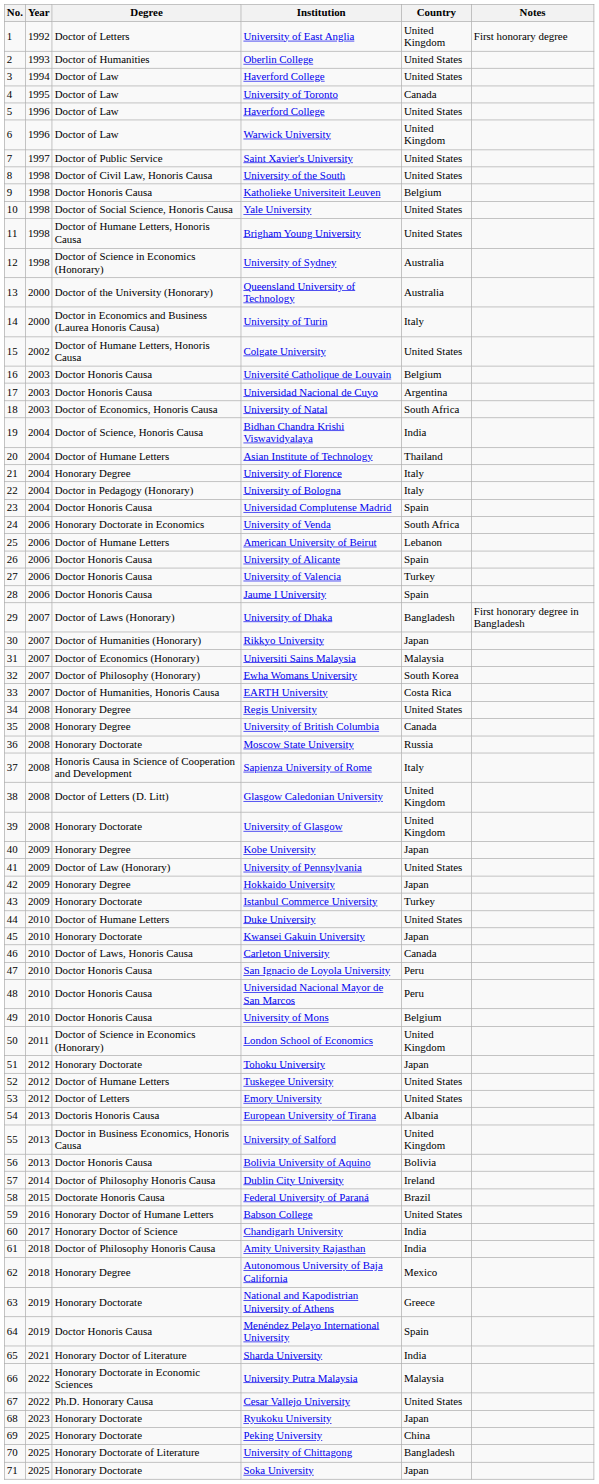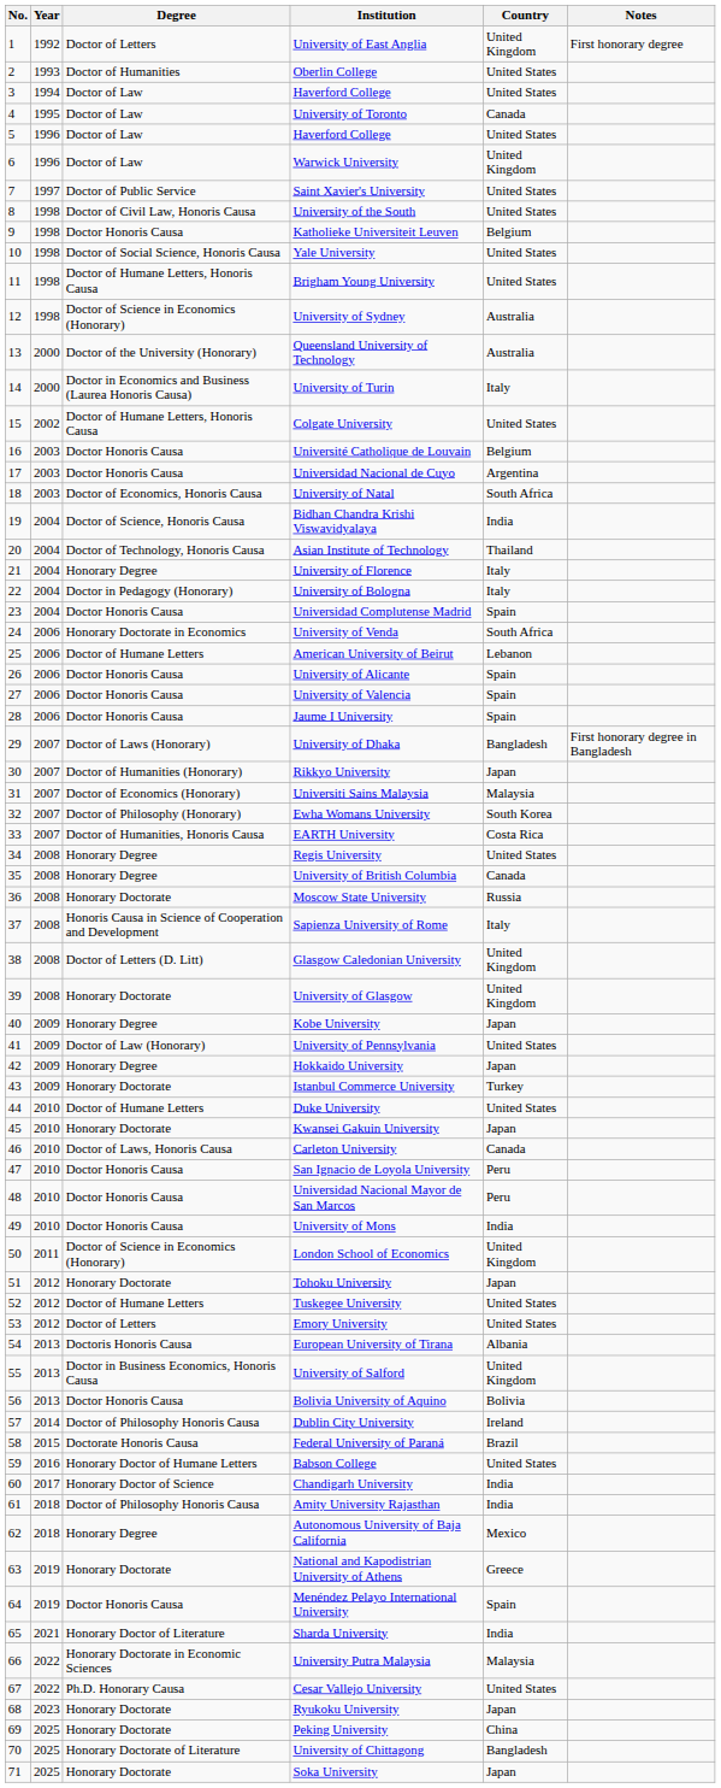 <table class="wikitable sortable">
 <tr>
 <th>No.</th>
 <th>Year</th>
 <th>Degree</th>
 <th>Institution</th>
 <th>Country</th>
 <th>Notes</th>
 </tr>
 <tr>
 <td>1</td>
 <td>1992</td>
 <td>Doctor of Letters</td>
 <td><a href='#'>University of East Anglia</a></td>
 <td>United Kingdom</td>
 <td>First honorary degree</td>
 </tr>
 <tr>
 <td>2</td>
 <td>1993</td>
 <td>Doctor of Humanities</td>
 <td><a href='#'>Oberlin College</a></td>
 <td>United States</td>
 <td></td>
 </tr>
 <tr>
 <td>3</td>
 <td>1994</td>
 <td>Doctor of Law</td>
 <td><a href='#'>Haverford College</a></td>
 <td>United States</td>
 <td></td>
 </tr>
 <tr>
 <td>4</td>
 <td>1995</td>
 <td>Doctor of Law</td>
 <td><a href='#'>University of Toronto</a></td>
 <td>Canada</td>
 <td></td>
 </tr>
 <tr>
 <td>5</td>
 <td>1996</td>
 <td>Doctor of Law</td>
 <td><a href='#'>Haverford College</a></td>
 <td>United States</td>
 <td></td>
 </tr>
 <tr>
 <td>6</td>
 <td>1996</td>
 <td>Doctor of Law</td>
 <td><a href='#'>Warwick University</a></td>
 <td>United Kingdom</td>
 <td></td>
 </tr>
 <tr>
 <td>7</td>
 <td>1997</td>
 <td>Doctor of Public Service</td>
 <td><a href='#'>Saint Xavier's University</a></td>
 <td>United States</td>
 <td></td>
 </tr>
 <tr>
 <td>8</td>
 <td>1998</td>
 <td>Doctor of Civil Law, Honoris Causa</td>
 <td><a href='#'>University of the South</a></td>
 <td>United States</td>
 <td></td>
 </tr>
 <tr>
 <td>9</td>
 <td>1998</td>
 <td>Doctor Honoris Causa</td>
 <td><a href='#'>Katholieke Universiteit Leuven</a></td>
 <td>Belgium</td>
 <td></td>
 </tr>
 <tr>
 <td>10</td>
 <td>1998</td>
 <td>Doctor of Social Science, Honoris Causa</td>
 <td><a href='#'>Yale University</a></td>
 <td>United States</td>
 <td></td>
 </tr>
 <tr>
 <td>11</td>
 <td>1998</td>
 <td>Doctor of Humane Letters, Honoris Causa</td>
 <td><a href='#'>Brigham Young University</a></td>
 <td>United States</td>
 <td></td>
 </tr>
 <tr>
 <td>12</td>
 <td>1998</td>
 <td>Doctor of Science in Economics (Honorary)</td>
 <td><a href='#'>University of Sydney</a></td>
 <td>Australia</td>
 <td></td>
 </tr>
 <tr>
 <td>13</td>
 <td>2000</td>
 <td>Doctor of the University (Honorary)</td>
 <td><a href='#'>Queensland University of Technology</a></td>
 <td>Australia</td>
 <td></td>
 </tr>
 <tr>
 <td>14</td>
 <td>2000</td>
 <td>Doctor in Economics and Business (Laurea Honoris Causa)</td>
 <td><a href='#'>University of Turin</a></td>
 <td>Italy</td>
 <td></td>
 </tr>
 <tr>
 <td>15</td>
 <td>2002</td>
 <td>Doctor of Humane Letters, Honoris Causa</td>
 <td><a href='#'>Colgate University</a></td>
 <td>United States</td>
 <td></td>
 </tr>
 <tr>
 <td>16</td>
 <td>2003</td>
 <td>Doctor Honoris Causa</td>
 <td><a href='#'>Université Catholique de Louvain</a></td>
 <td>Belgium</td>
 <td></td>
 </tr>
 <tr>
 <td>17</td>
 <td>2003</td>
 <td>Doctor Honoris Causa</td>
 <td><a href='#'>Universidad Nacional de Cuyo</a></td>
 <td>Argentina</td>
 <td></td>
 </tr>
 <tr>
 <td>18</td>
 <td>2003</td>
 <td>Doctor of Economics, Honoris Causa</td>
 <td><a href='#'>University of Natal</a></td>
 <td>South Africa</td>
 <td></td>
 </tr>
 <tr>
 <td>19</td>
 <td>2004</td>
 <td>Doctor of Science, Honoris Causa</td>
 <td><a href='#'>Bidhan Chandra Krishi Viswavidyalaya</a></td>
 <td>India</td>
 <td></td>
 </tr>
 <tr>
 <td>20</td>
 <td>2004</td>
-<td>Doctor of Humane Letters</td>
+<td>Doctor of Technology, Honoris Causa</td>
 <td><a href='#'>Asian Institute of Technology</a></td>
 <td>Thailand</td>
 <td></td>
 </tr>
 <tr>
 <td>21</td>
 <td>2004</td>
 <td>Honorary Degree</td>
 <td><a href='#'>University of Florence</a></td>
 <td>Italy</td>
 <td></td>
 </tr>
 <tr>
 <td>22</td>
 <td>2004</td>
 <td>Doctor in Pedagogy (Honorary)</td>
 <td><a href='#'>University of Bologna</a></td>
 <td>Italy</td>
 <td></td>
 </tr>
 <tr>
 <td>23</td>
 <td>2004</td>
 <td>Doctor Honoris Causa</td>
 <td><a href='#'>Universidad Complutense Madrid</a></td>
 <td>Spain</td>
 <td></td>
 </tr>
 <tr>
 <td>24</td>
 <td>2006</td>
 <td>Honorary Doctorate in Economics</td>
 <td><a href='#'>University of Venda</a></td>
 <td>South Africa</td>
 <td></td>
 </tr>
 <tr>
 <td>25</td>
 <td>2006</td>
 <td>Doctor of Humane Letters</td>
 <td><a href='#'>American University of Beirut</a></td>
 <td>Lebanon</td>
 <td></td>
 </tr>
 <tr>
 <td>26</td>
 <td>2006</td>
 <td>Doctor Honoris Causa</td>
 <td><a href='#'>University of Alicante</a></td>
 <td>Spain</td>
 <td></td>
 </tr>
 <tr>
 <td>27</td>
 <td>2006</td>
 <td>Doctor Honoris Causa</td>
 <td><a href='#'>University of Valencia</a></td>
-<td>Turkey</td>
+<td>Spain</td>
 <td></td>
 </tr>
 <tr>
 <td>28</td>
 <td>2006</td>
 <td>Doctor Honoris Causa</td>
 <td><a href='#'>Jaume I University</a></td>
 <td>Spain</td>
 <td></td>
 </tr>
 <tr>
 <td>29</td>
 <td>2007</td>
 <td>Doctor of Laws (Honorary)</td>
 <td><a href='#'>University of Dhaka</a></td>
 <td>Bangladesh</td>
 <td>First honorary degree in Bangladesh</td>
 </tr>
 <tr>
 <td>30</td>
 <td>2007</td>
 <td>Doctor of Humanities (Honorary)</td>
 <td><a href='#'>Rikkyo University</a></td>
 <td>Japan</td>
 <td></td>
 </tr>
 <tr>
 <td>31</td>
 <td>2007</td>
 <td>Doctor of Economics (Honorary)</td>
 <td><a href='#'>Universiti Sains Malaysia</a></td>
 <td>Malaysia</td>
 <td></td>
 </tr>
 <tr>
 <td>32</td>
 <td>2007</td>
 <td>Doctor of Philosophy (Honorary)</td>
 <td><a href='#'>Ewha Womans University</a></td>
 <td>South Korea</td>
 <td></td>
 </tr>
 <tr>
 <td>33</td>
 <td>2007</td>
 <td>Doctor of Humanities, Honoris Causa</td>
 <td><a href='#'>EARTH University</a></td>
 <td>Costa Rica</td>
 <td></td>
 </tr>
 <tr>
 <td>34</td>
 <td>2008</td>
 <td>Honorary Degree</td>
 <td><a href='#'>Regis University</a></td>
 <td>United States</td>
 <td></td>
 </tr>
 <tr>
 <td>35</td>
 <td>2008</td>
 <td>Honorary Degree</td>
 <td><a href='#'>University of British Columbia</a></td>
 <td>Canada</td>
 <td></td>
 </tr>
 <tr>
 <td>36</td>
 <td>2008</td>
 <td>Honorary Doctorate</td>
 <td><a href='#'>Moscow State University</a></td>
 <td>Russia</td>
 <td></td>
 </tr>
 <tr>
 <td>37</td>
 <td>2008</td>
 <td>Honoris Causa in Science of Cooperation and Development</td>
 <td><a href='#'>Sapienza University of Rome</a></td>
 <td>Italy</td>
 <td></td>
 </tr>
 <tr>
 <td>38</td>
 <td>2008</td>
 <td>Doctor of Letters (D. Litt)</td>
 <td><a href='#'>Glasgow Caledonian University</a></td>
 <td>United Kingdom</td>
 <td></td>
 </tr>
 <tr>
 <td>39</td>
 <td>2008</td>
 <td>Honorary Doctorate</td>
 <td><a href='#'>University of Glasgow</a></td>
 <td>United Kingdom</td>
 <td></td>
 </tr>
 <tr>
 <td>40</td>
 <td>2009</td>
 <td>Honorary Degree</td>
 <td><a href='#'>Kobe University</a></td>
 <td>Japan</td>
 <td></td>
 </tr>
 <tr>
 <td>41</td>
 <td>2009</td>
 <td>Doctor of Law (Honorary)</td>
 <td><a href='#'>University of Pennsylvania</a></td>
 <td>United States</td>
 <td></td>
 </tr>
 <tr>
 <td>42</td>
 <td>2009</td>
 <td>Honorary Degree</td>
 <td><a href='#'>Hokkaido University</a></td>
 <td>Japan</td>
 <td></td>
 </tr>
 <tr>
 <td>43</td>
 <td>2009</td>
 <td>Honorary Doctorate</td>
 <td><a href='#'>Istanbul Commerce University</a></td>
 <td>Turkey</td>
 <td></td>
 </tr>
 <tr>
 <td>44</td>
 <td>2010</td>
 <td>Doctor of Humane Letters</td>
 <td><a href='#'>Duke University</a></td>
 <td>United States</td>
 <td></td>
 </tr>
 <tr>
 <td>45</td>
 <td>2010</td>
 <td>Honorary Doctorate</td>
 <td><a href='#'>Kwansei Gakuin University</a></td>
 <td>Japan</td>
 <td></td>
 </tr>
 <tr>
 <td>46</td>
 <td>2010</td>
 <td>Doctor of Laws, Honoris Causa</td>
 <td><a href='#'>Carleton University</a></td>
 <td>Canada</td>
 <td></td>
 </tr>
 <tr>
 <td>47</td>
 <td>2010</td>
 <td>Doctor Honoris Causa</td>
 <td><a href='#'>San Ignacio de Loyola University</a></td>
 <td>Peru</td>
 <td></td>
 </tr>
 <tr>
 <td>48</td>
 <td>2010</td>
 <td>Doctor Honoris Causa</td>
 <td><a href='#'>Universidad Nacional Mayor de San Marcos</a></td>
 <td>Peru</td>
 <td></td>
 </tr>
 <tr>
 <td>49</td>
 <td>2010</td>
 <td>Doctor Honoris Causa</td>
 <td><a href='#'>University of Mons</a></td>
-<td>Belgium</td>
+<td>India</td>
 <td></td>
 </tr>
 <tr>
 <td>50</td>
 <td>2011</td>
 <td>Doctor of Science in Economics (Honorary)</td>
 <td><a href='#'>London School of Economics</a></td>
 <td>United Kingdom</td>
 <td></td>
 </tr>
 <tr>
 <td>51</td>
 <td>2012</td>
 <td>Honorary Doctorate</td>
 <td><a href='#'>Tohoku University</a></td>
 <td>Japan</td>
 <td></td>
 </tr>
 <tr>
 <td>52</td>
 <td>2012</td>
 <td>Doctor of Humane Letters</td>
 <td><a href='#'>Tuskegee University</a></td>
 <td>United States</td>
 <td></td>
 </tr>
 <tr>
 <td>53</td>
 <td>2012</td>
 <td>Doctor of Letters</td>
 <td><a href='#'>Emory University</a></td>
 <td>United States</td>
 <td></td>
 </tr>
 <tr>
 <td>54</td>
 <td>2013</td>
 <td>Doctoris Honoris Causa</td>
 <td><a href='#'>European University of Tirana</a></td>
 <td>Albania</td>
 <td></td>
 </tr>
 <tr>
 <td>55</td>
 <td>2013</td>
 <td>Doctor in Business Economics, Honoris Causa</td>
 <td><a href='#'>University of Salford</a></td>
 <td>United Kingdom</td>
 <td></td>
 </tr>
 <tr>
 <td>56</td>
 <td>2013</td>
 <td>Doctor Honoris Causa</td>
 <td><a href='#'>Bolivia University of Aquino</a></td>
 <td>Bolivia</td>
 <td></td>
 </tr>
 <tr>
 <td>57</td>
 <td>2014</td>
 <td>Doctor of Philosophy Honoris Causa</td>
 <td><a href='#'>Dublin City University</a></td>
 <td>Ireland</td>
 <td></td>
 </tr>
 <tr>
 <td>58</td>
 <td>2015</td>
 <td>Doctorate Honoris Causa</td>
 <td><a href='#'>Federal University of Paraná</a></td>
 <td>Brazil</td>
 <td></td>
 </tr>
 <tr>
 <td>59</td>
 <td>2016</td>
 <td>Honorary Doctor of Humane Letters</td>
 <td><a href='#'>Babson College</a></td>
 <td>United States</td>
 <td></td>
 </tr>
 <tr>
 <td>60</td>
 <td>2017</td>
 <td>Honorary Doctor of Science</td>
 <td><a href='#'>Chandigarh University</a></td>
 <td>India</td>
 <td></td>
 </tr>
 <tr>
 <td>61</td>
 <td>2018</td>
 <td>Doctor of Philosophy Honoris Causa</td>
 <td><a href='#'>Amity University Rajasthan</a></td>
 <td>India</td>
 <td></td>
 </tr>
 <tr>
 <td>62</td>
 <td>2018</td>
 <td>Honorary Degree</td>
 <td><a href='#'>Autonomous University of Baja California</a></td>
 <td>Mexico</td>
 <td></td>
 </tr>
 <tr>
 <td>63</td>
 <td>2019</td>
 <td>Honorary Doctorate</td>
 <td><a href='#'>National and Kapodistrian University of Athens</a></td>
 <td>Greece</td>
 <td></td>
 </tr>
 <tr>
 <td>64</td>
 <td>2019</td>
 <td>Doctor Honoris Causa</td>
 <td><a href='#'>Menéndez Pelayo International University</a></td>
 <td>Spain</td>
 <td></td>
 </tr>
 <tr>
 <td>65</td>
 <td>2021</td>
 <td>Honorary Doctor of Literature</td>
 <td><a href='#'>Sharda University</a></td>
 <td>India</td>
 <td></td>
 </tr>
 <tr>
 <td>66</td>
 <td>2022</td>
 <td>Honorary Doctorate in Economic Sciences</td>
 <td><a href='#'>University Putra Malaysia</a></td>
 <td>Malaysia</td>
 <td></td>
 </tr>
 <tr>
 <td>67</td>
 <td>2022</td>
 <td>Ph.D. Honorary Causa</td>
 <td><a href='#'>Cesar Vallejo University</a></td>
 <td>United States</td>
 <td></td>
 </tr>
 <tr>
 <td>68</td>
 <td>2023</td>
 <td>Honorary Doctorate</td>
 <td><a href='#'>Ryukoku University</a></td>
 <td>Japan</td>
 <td></td>
 </tr>
 <tr>
 <td>69</td>
 <td>2025</td>
 <td>Honorary Doctorate</td>
 <td><a href='#'>Peking University</a></td>
 <td>China</td>
 <td></td>
 </tr>
 <tr>
 <td>70</td>
 <td>2025</td>
 <td>Honorary Doctorate of Literature</td>
 <td><a href='#'>University of Chittagong</a></td>
 <td>Bangladesh</td>
 <td></td>
 </tr>
 <tr>
 <td>71</td>
 <td>2025</td>
 <td>Honorary Doctorate</td>
 <td><a href='#'>Soka University</a></td>
 <td>Japan</td>
 <td></td>
 </tr>
 </table>
